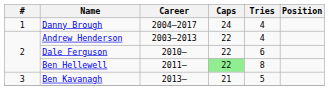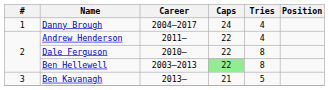 <table class="wikitable sortable" style="text-align:center;">
 <tr>
 <th width=50px>#</th>
 <th style="width:150px;">Name</th>
 <th style="width:100px;">Career</th>
 <th width=50px>Caps</th>
 <th width=50px>Tries</th>
 <th width=50px>Position</th>
 </tr>
 <tr>
 <td>1</td>
 <td align=left><a href='#'>Danny Brough</a></td>
 <td>2004–2017</td>
 <td>24</td>
 <td>4</td>
 <td></td>
 </tr>
 <tr>
 <td rowspan=3>2</td>
 <td align=left><a href='#'>Andrew Henderson</a></td>
-<td>2003–2013</td>
+<td>2011–</td>
 <td>22</td>
 <td>4</td>
 <td></td>
 </tr>
 <tr>
 <td align=left><a href='#'>Dale Ferguson</a></td>
 <td>2010–</td>
 <td>22</td>
-<td>6</td>
+<td>8</td>
 <td></td>
 </tr>
 <tr>
 <td align=left><a href='#'>Ben Hellewell</a></td>
-<td>2011–</td>
+<td>2003–2013</td>
 <td style="background: lightgreen;">22</td>
 <td>8</td>
 <td></td>
 </tr>
 <tr>
 <td>3</td>
 <td align=left><a href='#'>Ben Kavanagh</a></td>
 <td>2013–</td>
 <td>21</td>
 <td>5</td>
 <td></td>
 </tr>
 <tr>
 </tr>
 </table>
